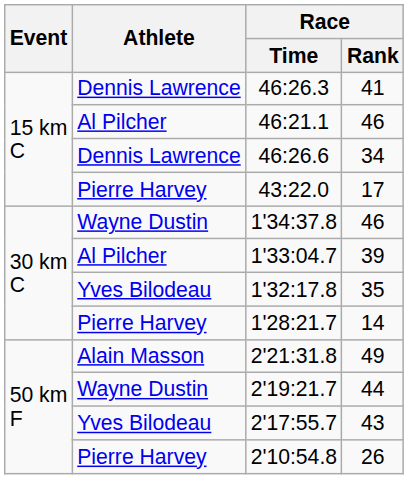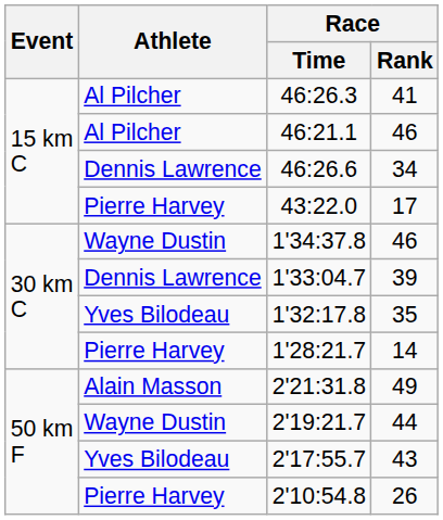 <table class="wikitable" border="1" style="font-size:90%">
 <tr>
 <th rowspan=2>Event</th>
 <th rowspan=2>Athlete</th>
 <th colspan=2>Race</th>
 </tr>
 <tr>
 <th>Time</th>
 <th>Rank</th>
 </tr>
 <tr>
 <td rowspan=4>15 km <br> C</td>
-<td><a href='#'>Dennis Lawrence</a></td>
+<td><a href='#'>Al Pilcher</a></td>
 <td align=center>46:26.3</td>
 <td align=center>41</td>
 </tr>
 <tr>
 <td><a href='#'>Al Pilcher</a></td>
 <td align=center>46:21.1</td>
 <td align=center>46</td>
 </tr>
 <tr>
 <td><a href='#'>Dennis Lawrence</a></td>
 <td align=center>46:26.6</td>
 <td align=center>34</td>
 </tr>
 <tr>
 <td><a href='#'>Pierre Harvey</a></td>
 <td align=center>43:22.0</td>
 <td align=center>17</td>
 </tr>
 <tr>
 <td rowspan=4>30 km <br> C</td>
 <td><a href='#'>Wayne Dustin</a></td>
 <td align=center>1'34:37.8</td>
 <td align=center>46</td>
 </tr>
 <tr>
-<td><a href='#'>Al Pilcher</a></td>
+<td><a href='#'>Dennis Lawrence</a></td>
 <td align=center>1'33:04.7</td>
 <td align=center>39</td>
 </tr>
 <tr>
 <td><a href='#'>Yves Bilodeau</a></td>
 <td align=center>1'32:17.8</td>
 <td align=center>35</td>
 </tr>
 <tr>
 <td><a href='#'>Pierre Harvey</a></td>
 <td align=center>1'28:21.7</td>
 <td align=center>14</td>
 </tr>
 <tr>
 <td rowspan=4>50 km <br> F</td>
 <td><a href='#'>Alain Masson</a></td>
 <td align=center>2'21:31.8</td>
 <td align=center>49</td>
 </tr>
 <tr>
 <td><a href='#'>Wayne Dustin</a></td>
 <td align=center>2'19:21.7</td>
 <td align=center>44</td>
 </tr>
 <tr>
 <td><a href='#'>Yves Bilodeau</a></td>
 <td align=center>2'17:55.7</td>
 <td align=center>43</td>
 </tr>
 <tr>
 <td><a href='#'>Pierre Harvey</a></td>
 <td align=center>2'10:54.8</td>
 <td align=center>26</td>
 </tr>
 </table>
